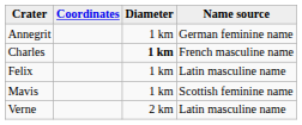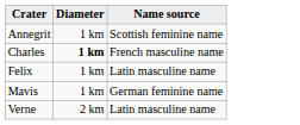 <table class="wikitable">
 <tr>
 <th style="background:#eeeeee;">Crater</th>
-<th style="background:#eeeeee;"><a href='#'>Coordinates</a></th>
 <th style="background:#eeeeee;">Diameter</th>
 <th style="background:#eeeeee;">Name source</th>
 </tr>
 <tr>
 <td>Annegrit</td>
-<td></td>
 <td align="right">1 km</td>
-<td>German feminine name</td>
+<td>Scottish feminine name</td>
 </tr>
 <tr>
 <td>Charles</td>
-<td></td>
 <td align="right"><strong>1 km</strong></td>
 <td>French masculine name</td>
 </tr>
 <tr>
 <td>Felix</td>
-<td></td>
 <td align="right">1 km</td>
 <td>Latin masculine name</td>
 </tr>
 <tr>
 <td>Mavis</td>
-<td></td>
 <td align="right">1 km</td>
-<td>Scottish feminine name</td>
+<td>German feminine name</td>
 </tr>
 <tr>
 <td>Verne</td>
-<td></td>
 <td align="right">2 km</td>
 <td>Latin masculine name</td>
 </tr>
 </table>
